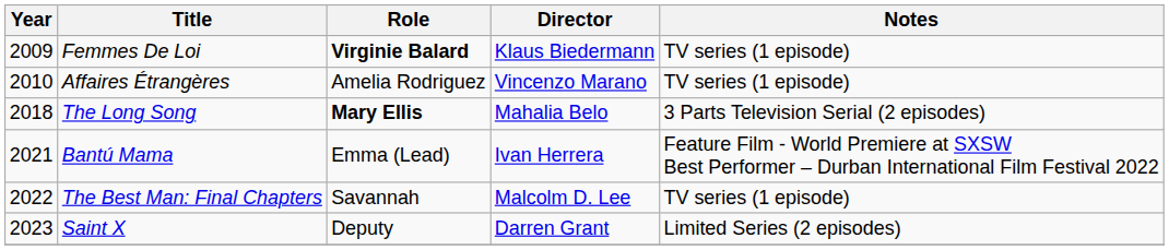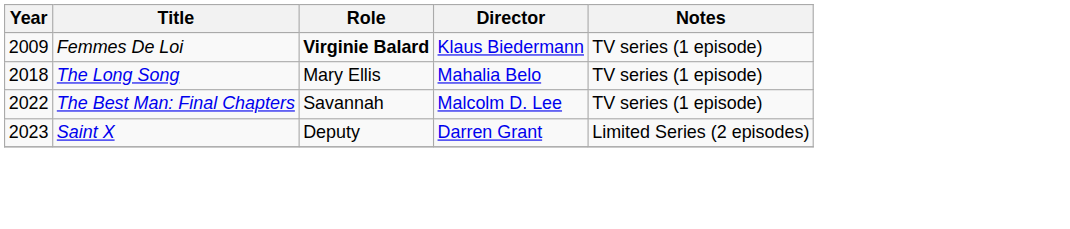 <table class="wikitable sortable">
 <tr>
 <th>Year</th>
 <th>Title</th>
 <th>Role</th>
 <th>Director</th>
 <th class="unsortable">Notes</th>
 </tr>
 <tr>
 <td rowspan=1>2009</td>
 <td><em>Femmes De Loi</em></td>
 <td><strong>Virginie Balard</strong></td>
 <td><a href='#'>Klaus Biedermann</a></td>
 <td>TV series (1 episode)</td>
 </tr>
 <tr>
-<td rowspan=1>2010</td>
-<td><em>Affaires Étrangères</em></td>
-<td>Amelia Rodriguez</td>
-<td><a href='#'>Vincenzo Marano</a></td>
-<td>TV series (1 episode)</td>
-</tr>
-<tr>
 <td rowspan=1>2018</td>
 <td><em><a href='#'>The Long Song</a></em></td>
-<td><strong>Mary Ellis</strong></td>
+<td>Mary Ellis</td>
 <td><a href='#'>Mahalia Belo</a></td>
-<td>3 Parts Television Serial (2 episodes)</td>
-</tr>
-<tr>
-<td rowspan=1>2021</td>
-<td><em><a href='#'>Bantú Mama</a></em></td>
-<td>Emma (Lead)</td>
-<td><a href='#'>Ivan Herrera</a></td>
-<td>Feature Film - World Premiere at <a href='#'>SXSW</a><br>Best Performer – Durban International Film Festival 2022</td>
+<td>TV series (1 episode)</td>
 </tr>
 <tr>
 <td rowspan=1>2022</td>
 <td><em><a href='#'>The Best Man: Final Chapters</a></em></td>
 <td>Savannah</td>
 <td><a href='#'>Malcolm D. Lee</a></td>
 <td>TV series (1 episode)</td>
 </tr>
 <tr>
 <td rowspan=1>2023</td>
 <td><em><a href='#'>Saint X</a></em></td>
 <td>Deputy</td>
 <td><a href='#'>Darren Grant</a></td>
 <td>Limited Series (2 episodes)</td>
 </tr>
 <tr>
 </tr>
 </table>
